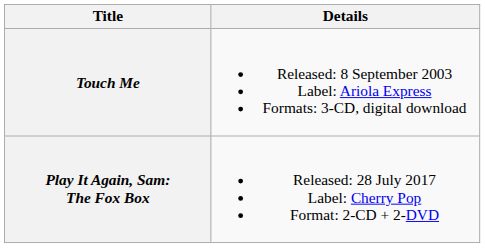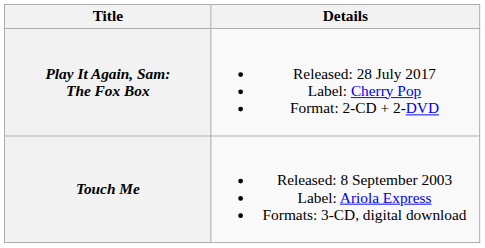 <table class="wikitable plainrowheaders" style="text-align:center">
 <tr>
 <th scope="col" style="width:13em;">Title</th>
 <th scope="col" style="width:17em;">Details</th>
 </tr>
 <tr>
+<th scope="row"><em>Play It Again, Sam:<br>The Fox Box</em></th>
+<td><br><ul><li>Released: 28 July 2017</li><li>Label: <a href='#'>Cherry Pop</a></li><li>Format: 2-CD + 2-<a href='#'>DVD</a></li></ul></td>
+</tr>
+<tr>
 <th scope="row"><em>Touch Me</em></th>
 <td><br><ul><li>Released: 8 September 2003</li><li>Label: <a href='#'>Ariola Express</a></li><li>Formats: 3-CD, digital download</li></ul></td>
 </tr>
-<tr>
-<th scope="row"><em>Play It Again, Sam:<br>The Fox Box</em></th>
-<td><br><ul><li>Released: 28 July 2017</li><li>Label: <a href='#'>Cherry Pop</a></li><li>Format: 2-CD + 2-<a href='#'>DVD</a></li></ul></td>
-</tr>
 </table>
